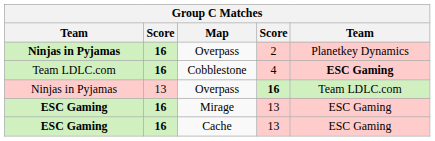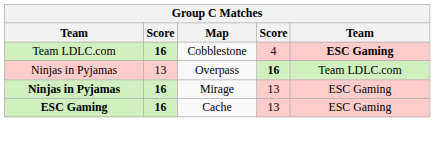 <table class="wikitable" style="text-align: center;">
 <tr>
 <th colspan=5>Group C Matches</th>
 </tr>
 <tr>
 <th width="181px">Team</th>
 <th width="20px">Score</th>
 <th width="100px">Map</th>
 <th width="20px">Score</th>
 <th width="181px">Team</th>
-</tr>
-<tr>
-<td style="background: #D0F0C0;"><strong>Ninjas in Pyjamas</strong></td>
-<td style="background: #D0F0C0;"><strong>16</strong></td>
-<td>Overpass</td>
-<td style="background: #FFCCCC;">2</td>
-<td style="background: #FFCCCC;">Planetkey Dynamics</td>
 </tr>
 <tr>
 <td style="background: #D0F0C0;">Team LDLC.com</td>
 <td style="background: #D0F0C0;"><strong>16</strong></td>
 <td>Cobblestone</td>
 <td style="background: #FFCCCC;">4</td>
 <td style="background: #FFCCCC;"><strong>ESC Gaming</strong></td>
 </tr>
 <tr>
 <td style="background: #FFCCCC;">Ninjas in Pyjamas</td>
 <td style="background: #FFCCCC;">13</td>
 <td>Overpass</td>
 <td style="background: #D0F0C0;"><strong>16</strong></td>
 <td style="background: #D0F0C0;">Team LDLC.com</td>
 </tr>
 <tr>
-<td style="background: #D0F0C0;"><strong>ESC Gaming</strong></td>
+<td style="background: #D0F0C0;"><strong>Ninjas in Pyjamas</strong></td>
 <td style="background: #D0F0C0;"><strong>16</strong></td>
 <td>Mirage</td>
 <td style="background: #FFCCCC;">13</td>
 <td style="background: #FFCCCC;">ESC Gaming</td>
 </tr>
 <tr>
 <td style="background: #D0F0C0;"><strong>ESC Gaming</strong></td>
 <td style="background: #D0F0C0;"><strong>16</strong></td>
 <td>Cache</td>
 <td style="background: #FFCCCC;">13</td>
 <td style="background: #FFCCCC;">ESC Gaming</td>
 </tr>
 </table>
